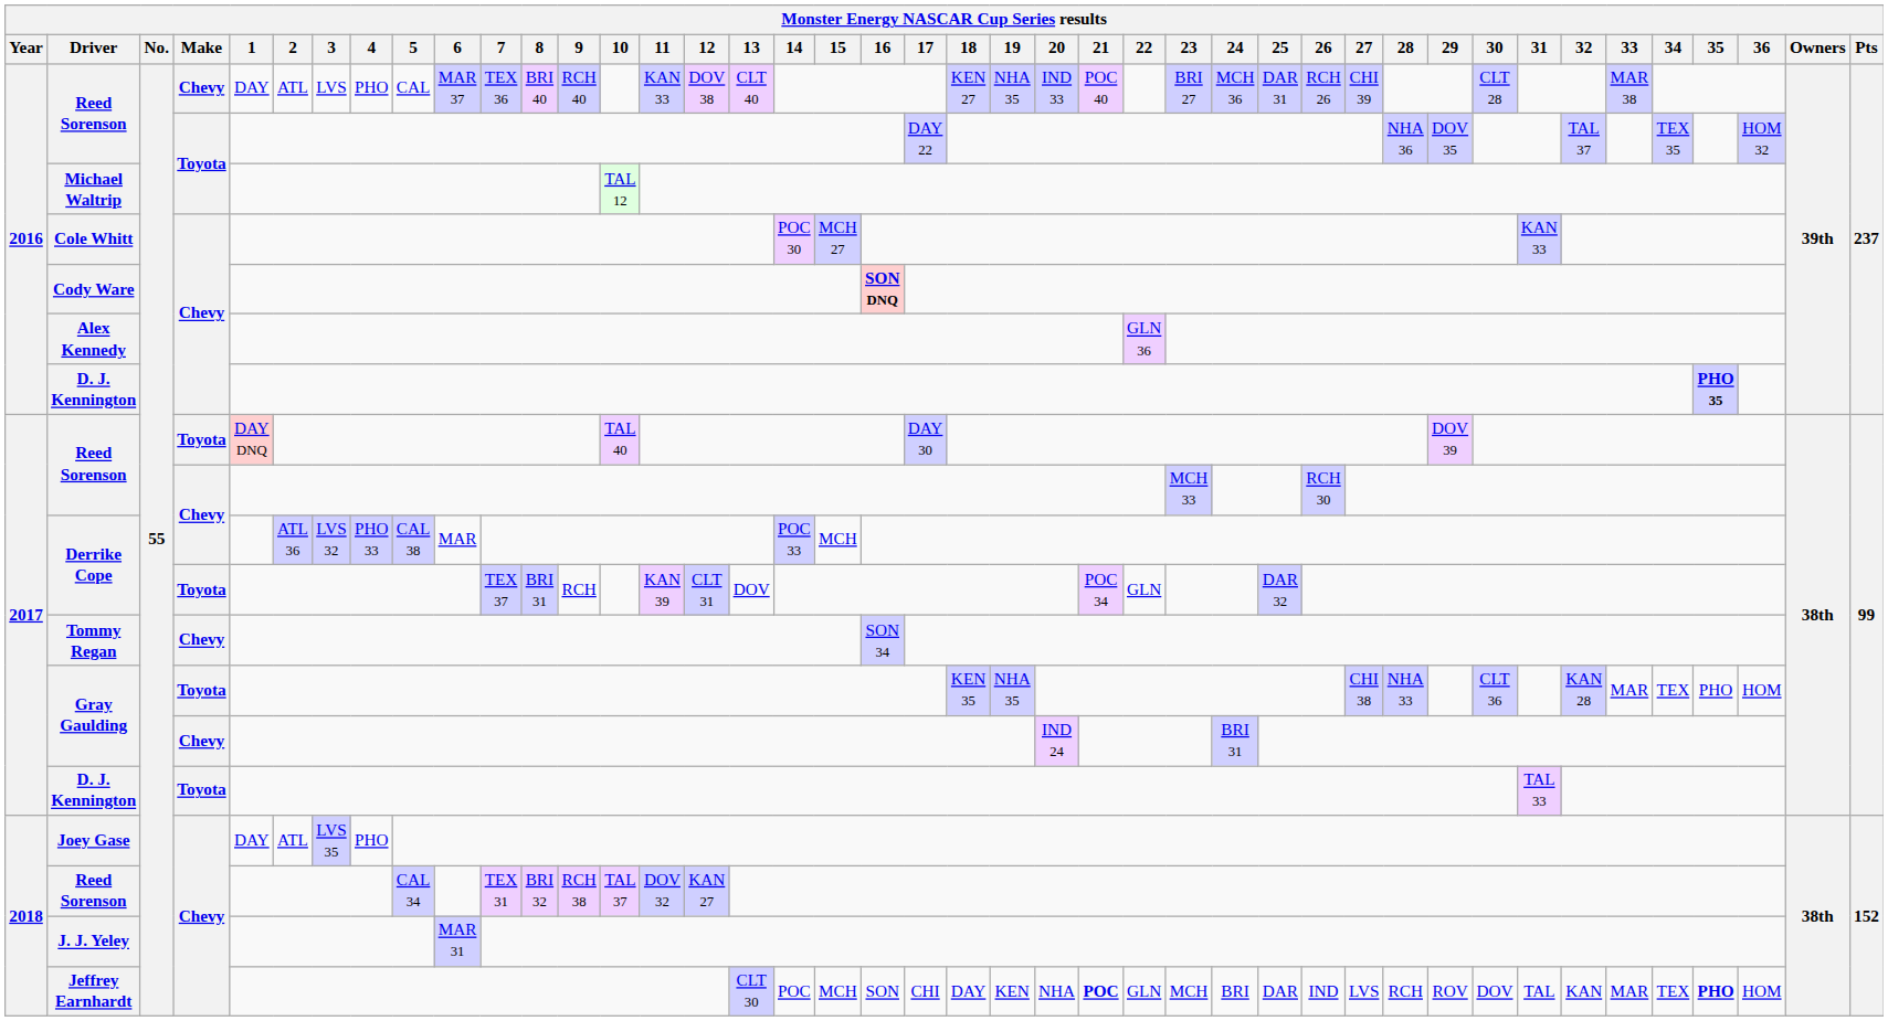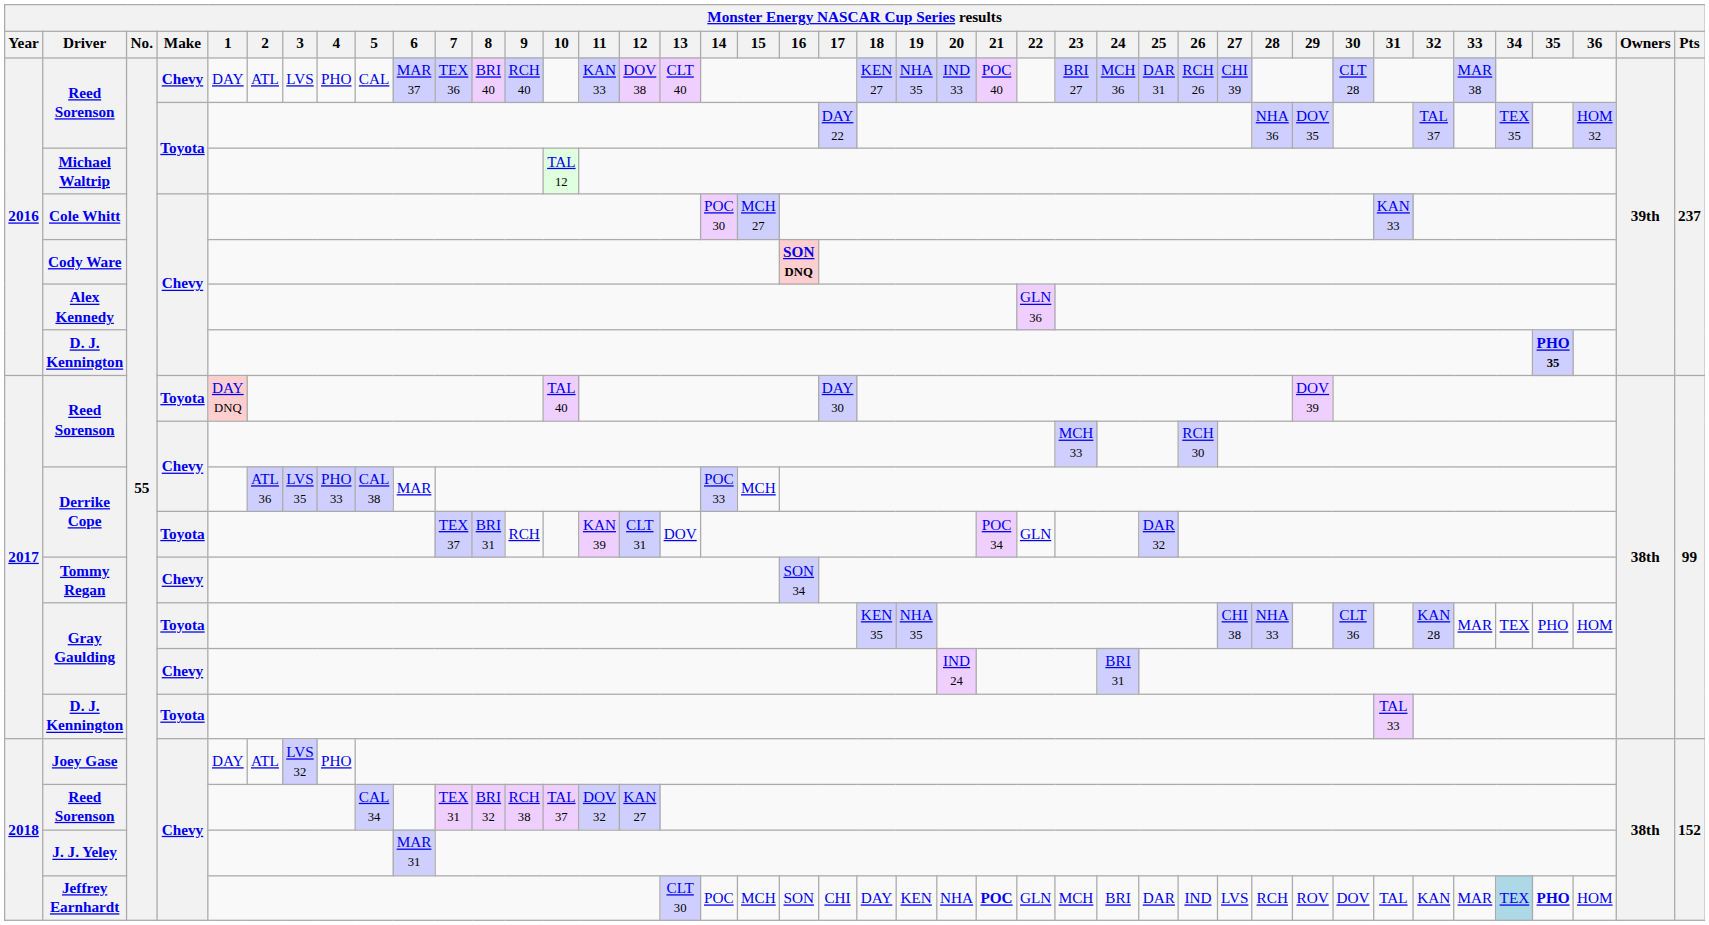 <table class="wikitable" style="text-align:center; font-size:75%">
 <tr>
 <th colspan=45><a href='#'>Monster Energy NASCAR Cup Series</a> results</th>
 </tr>
 <tr>
 <th>Year</th>
 <th>Driver</th>
 <th>No.</th>
 <th>Make</th>
 <th>1</th>
 <th>2</th>
 <th>3</th>
 <th>4</th>
 <th>5</th>
 <th>6</th>
 <th>7</th>
 <th>8</th>
 <th>9</th>
 <th>10</th>
 <th>11</th>
 <th>12</th>
 <th>13</th>
 <th>14</th>
 <th>15</th>
 <th>16</th>
 <th>17</th>
 <th>18</th>
 <th>19</th>
 <th>20</th>
 <th>21</th>
 <th>22</th>
 <th>23</th>
 <th>24</th>
 <th>25</th>
 <th>26</th>
 <th>27</th>
 <th>28</th>
 <th>29</th>
 <th>30</th>
 <th>31</th>
 <th>32</th>
 <th>33</th>
 <th>34</th>
 <th>35</th>
 <th>36</th>
 <th>Owners</th>
 <th>Pts</th>
 </tr>
 <tr>
 <th rowspan=7><a href='#'>2016</a></th>
 <th rowspan=2><a href='#'>Reed Sorenson</a></th>
 <th rowspan=19>55</th>
 <th><a href='#'>Chevy</a></th>
 <td><a href='#'>DAY</a></td>
 <td><a href='#'>ATL</a></td>
 <td><a href='#'>LVS</a></td>
 <td><a href='#'>PHO</a></td>
 <td><a href='#'>CAL</a></td>
 <td style="background:#CFCFFF;"><a href='#'>MAR</a><br><small>37</small></td>
 <td style="background:#CFCFFF;"><a href='#'>TEX</a><br><small>36</small></td>
 <td style="background:#EFCFFF;"><a href='#'>BRI</a><br><small>40</small></td>
 <td style="background:#CFCFFF;"><a href='#'>RCH</a><br><small>40</small></td>
 <td></td>
 <td style="background:#CFCFFF;"><a href='#'>KAN</a><br><small>33</small></td>
 <td style="background:#EFCFFF;"><a href='#'>DOV</a><br><small>38</small></td>
 <td style="background:#EFCFFF;"><a href='#'>CLT</a><br><small>40</small></td>
 <td colspan=4></td>
 <td style="background:#CFCFFF;"><a href='#'>KEN</a><br><small>27</small></td>
 <td style="background:#CFCFFF;"><a href='#'>NHA</a><br><small>35</small></td>
 <td style="background:#CFCFFF;"><a href='#'>IND</a><br><small>33</small></td>
 <td style="background:#EFCFFF;"><a href='#'>POC</a><br><small>40</small></td>
 <td></td>
 <td style="background:#CFCFFF;"><a href='#'>BRI</a><br><small>27</small></td>
 <td style="background:#CFCFFF;"><a href='#'>MCH</a><br><small>36</small></td>
 <td style="background:#CFCFFF;"><a href='#'>DAR</a><br><small>31</small></td>
 <td style="background:#CFCFFF;"><a href='#'>RCH</a><br><small>26</small></td>
 <td style="background:#CFCFFF;"><a href='#'>CHI</a><br><small>39</small></td>
 <td colspan=2></td>
 <td style="background:#CFCFFF;"><a href='#'>CLT</a><br><small>28</small></td>
 <td colspan=2></td>
 <td style="background:#CFCFFF;"><a href='#'>MAR</a><br><small>38</small></td>
 <td colspan=3></td>
 <th rowspan=7>39th</th>
 <th rowspan=7>237</th>
 </tr>
 <tr>
 <th rowspan=2><a href='#'>Toyota</a></th>
 <td colspan=16></td>
 <td style="background:#CFCFFF;"><a href='#'>DAY</a><br><small>22</small></td>
 <td colspan=10></td>
 <td style="background:#CFCFFF;"><a href='#'>NHA</a><br><small>36</small></td>
 <td style="background:#CFCFFF;"><a href='#'>DOV</a><br><small>35</small></td>
 <td colspan=2></td>
 <td style="background:#CFCFFF;"><a href='#'>TAL</a><br><small>37</small></td>
 <td></td>
 <td style="background:#CFCFFF;"><a href='#'>TEX</a><br><small>35</small></td>
 <td></td>
 <td style="background:#CFCFFF;"><a href='#'>HOM</a><br><small>32</small></td>
 </tr>
 <tr>
 <th><a href='#'>Michael Waltrip</a></th>
 <td colspan=9></td>
 <td style="background:#DFFFDF;"><a href='#'>TAL</a><br><small>12</small></td>
 <td colspan=26></td>
 </tr>
 <tr>
 <th><a href='#'>Cole Whitt</a></th>
 <th rowspan=4><a href='#'>Chevy</a></th>
 <td colspan=13></td>
 <td style="background:#EFCFFF;"><a href='#'>POC</a><br><small>30</small></td>
 <td style="background:#CFCFFF;"><a href='#'>MCH</a><br><small>27</small></td>
 <td colspan=15></td>
 <td style="background:#CFCFFF;"><a href='#'>KAN</a><br><small>33</small></td>
 <td colspan=5></td>
 </tr>
 <tr>
 <th><a href='#'>Cody Ware</a></th>
 <td colspan=15></td>
 <td style="background:#FFCFCF;"><strong><a href='#'>SON</a><br><small>DNQ</small></strong></td>
 <td colspan=20></td>
 </tr>
 <tr>
 <th><a href='#'>Alex Kennedy</a></th>
 <td colspan=21></td>
 <td style="background:#EFCFFF;"><a href='#'>GLN</a><br><small>36</small></td>
 <td colspan=14></td>
 </tr>
 <tr>
 <th><a href='#'>D. J. Kennington</a></th>
 <td colspan=34></td>
 <td style="background:#CFCFFF;"><strong><a href='#'>PHO</a><br><small>35</small></strong></td>
 <td></td>
 </tr>
 <tr>
 <th rowspan=8><a href='#'>2017</a></th>
 <th rowspan=2><a href='#'>Reed Sorenson</a></th>
 <th><a href='#'>Toyota</a></th>
 <td style="background:#FFCFCF;"><a href='#'>DAY</a><br><small>DNQ</small></td>
 <td colspan=8></td>
 <td style="background:#EFCFFF;"><a href='#'>TAL</a><br><small>40</small></td>
 <td colspan=6></td>
 <td style="background:#CFCFFF;"><a href='#'>DAY</a><br><small>30</small></td>
 <td colspan=11></td>
 <td style="background:#EFCFFF;"><a href='#'>DOV</a><br><small>39</small></td>
 <td colspan=7></td>
 <th rowspan=8>38th</th>
 <th rowspan=8>99</th>
 </tr>
 <tr>
 <th rowspan=2><a href='#'>Chevy</a></th>
 <td colspan=22></td>
 <td style="background:#CFCFFF;"><a href='#'>MCH</a><br><small>33</small></td>
 <td colspan=2></td>
 <td style="background:#CFCFFF;"><a href='#'>RCH</a><br><small>30</small></td>
 <td colspan=10></td>
 </tr>
 <tr>
 <th rowspan=2><a href='#'>Derrike Cope</a></th>
 <td></td>
 <td style="background:#CFCFFF;"><a href='#'>ATL</a><br><small>36</small></td>
-<td style="background:#CFCFFF;"><a href='#'>LVS</a><br><small>32</small></td>
+<td style="background:#CFCFFF;"><a href='#'>LVS</a><br><small>35</small></td>
 <td style="background:#CFCFFF;"><a href='#'>PHO</a><br><small>33</small></td>
 <td style="background:#CFCFFF;"><a href='#'>CAL</a><br><small>38</small></td>
 <td><a href='#'>MAR</a></td>
 <td colspan=7></td>
 <td style="background:#CFCFFF;"><a href='#'>POC</a><br><small>33</small></td>
 <td><a href='#'>MCH</a></td>
 <td colspan=21></td>
 </tr>
 <tr>
 <th><a href='#'>Toyota</a></th>
 <td colspan=6></td>
 <td style="background:#CFCFFF;"><a href='#'>TEX</a><br><small>37</small></td>
 <td style="background:#CFCFFF;"><a href='#'>BRI</a><br><small>31</small></td>
 <td><a href='#'>RCH</a></td>
 <td></td>
 <td style="background:#EFCFFF;"><a href='#'>KAN</a><br><small>39</small></td>
 <td style="background:#CFCFFF;"><a href='#'>CLT</a><br><small>31</small></td>
 <td><a href='#'>DOV</a></td>
 <td colspan=7></td>
 <td style="background:#EFCFFF;"><a href='#'>POC</a><br><small>34</small></td>
 <td><a href='#'>GLN</a></td>
 <td colspan=2></td>
 <td style="background:#CFCFFF;"><a href='#'>DAR</a><br><small>32</small></td>
 <td colspan=11></td>
 </tr>
 <tr>
 <th><a href='#'>Tommy Regan</a></th>
 <th><a href='#'>Chevy</a></th>
 <td colspan=15></td>
 <td style="background:#CFCFFF;"><a href='#'>SON</a><br><small>34</small></td>
 <td colspan=20></td>
 </tr>
 <tr>
 <th rowspan=2><a href='#'>Gray Gaulding</a></th>
 <th><a href='#'>Toyota</a></th>
 <td colspan=17></td>
 <td style="background:#CFCFFF;"><a href='#'>KEN</a><br><small>35</small></td>
 <td style="background:#CFCFFF;"><a href='#'>NHA</a><br><small>35</small></td>
 <td colspan=7></td>
 <td style="background:#CFCFFF;"><a href='#'>CHI</a><br><small>38</small></td>
 <td style="background:#CFCFFF;"><a href='#'>NHA</a><br><small>33</small></td>
 <td></td>
 <td style="background:#CFCFFF;"><a href='#'>CLT</a><br><small>36</small></td>
 <td></td>
 <td style="background:#CFCFFF;"><a href='#'>KAN</a><br><small>28</small></td>
 <td><a href='#'>MAR</a></td>
 <td><a href='#'>TEX</a></td>
 <td><a href='#'>PHO</a></td>
 <td><a href='#'>HOM</a></td>
 </tr>
 <tr>
 <th><a href='#'>Chevy</a></th>
 <td colspan=19></td>
 <td style="background:#EFCFFF;"><a href='#'>IND</a><br><small>24</small></td>
 <td colspan=3></td>
 <td style="background:#CFCFFF;"><a href='#'>BRI</a><br><small>31</small></td>
 <td colspan=12></td>
 </tr>
 <tr>
 <th><a href='#'>D. J. Kennington</a></th>
 <th><a href='#'>Toyota</a></th>
 <td colspan=30></td>
 <td style="background:#EFCFFF;"><a href='#'>TAL</a><br><small>33</small></td>
 <td colspan=5></td>
 </tr>
 <tr>
 <th rowspan=4><a href='#'>2018</a></th>
 <th><a href='#'>Joey Gase</a></th>
 <th rowspan=4><a href='#'>Chevy</a></th>
 <td><a href='#'>DAY</a></td>
 <td><a href='#'>ATL</a></td>
-<td style="background:#CFCFFF;"><a href='#'>LVS</a><br><small>35</small></td>
+<td style="background:#CFCFFF;"><a href='#'>LVS</a><br><small>32</small></td>
 <td><a href='#'>PHO</a></td>
 <td colspan=32></td>
 <th rowspan=4>38th</th>
 <th rowspan=4>152</th>
 </tr>
 <tr>
 <th><a href='#'>Reed Sorenson</a></th>
 <td colspan=4></td>
 <td style="background:#CFCFFF;"><a href='#'>CAL</a><br><small>34</small></td>
 <td></td>
 <td style="background:#EFCFFF;"><a href='#'>TEX</a><br><small>31</small></td>
 <td style="background:#EFCFFF;"><a href='#'>BRI</a><br><small>32</small></td>
 <td style="background:#EFCFFF;"><a href='#'>RCH</a><br><small>38</small></td>
 <td style="background:#EFCFFF;"><a href='#'>TAL</a><br><small>37</small></td>
 <td style="background:#CFCFFF;"><a href='#'>DOV</a><br><small>32</small></td>
 <td style="background:#CFCFFF;"><a href='#'>KAN</a><br><small>27</small></td>
 <td colspan=24></td>
 </tr>
 <tr>
 <th><a href='#'>J. J. Yeley</a></th>
 <td colspan=5></td>
 <td style="background:#CFCFFF;"><a href='#'>MAR</a><br><small>31</small></td>
 <td colspan=30></td>
 </tr>
 <tr>
 <th><a href='#'>Jeffrey Earnhardt</a></th>
 <td colspan=12></td>
 <td style="background:#CFCFFF;"><a href='#'>CLT</a><br><small>30</small></td>
 <td><a href='#'>POC</a></td>
 <td><a href='#'>MCH</a></td>
 <td><a href='#'>SON</a></td>
 <td><a href='#'>CHI</a></td>
 <td><a href='#'>DAY</a></td>
 <td><a href='#'>KEN</a></td>
 <td><a href='#'>NHA</a></td>
 <td><strong><a href='#'>POC</a></strong></td>
 <td><a href='#'>GLN</a></td>
 <td><a href='#'>MCH</a></td>
 <td><a href='#'>BRI</a></td>
 <td><a href='#'>DAR</a></td>
 <td><a href='#'>IND</a></td>
 <td><a href='#'>LVS</a></td>
 <td><a href='#'>RCH</a></td>
 <td><a href='#'>ROV</a></td>
 <td><a href='#'>DOV</a></td>
 <td><a href='#'>TAL</a></td>
 <td><a href='#'>KAN</a></td>
 <td><a href='#'>MAR</a></td>
-<td><a href='#'>TEX</a></td>
+<td style="background: lightblue;"><a href='#'>TEX</a></td>
 <td><strong><a href='#'>PHO</a></strong></td>
 <td><a href='#'>HOM</a></td>
 </tr>
 </table>
